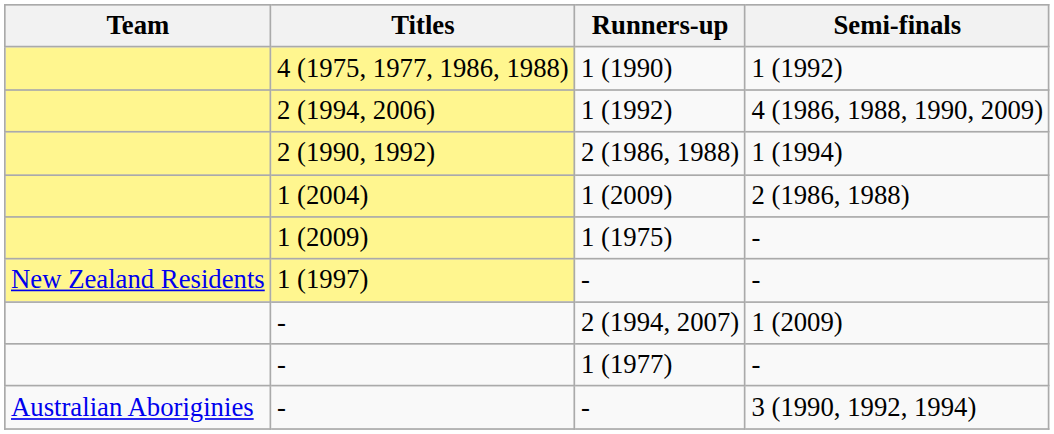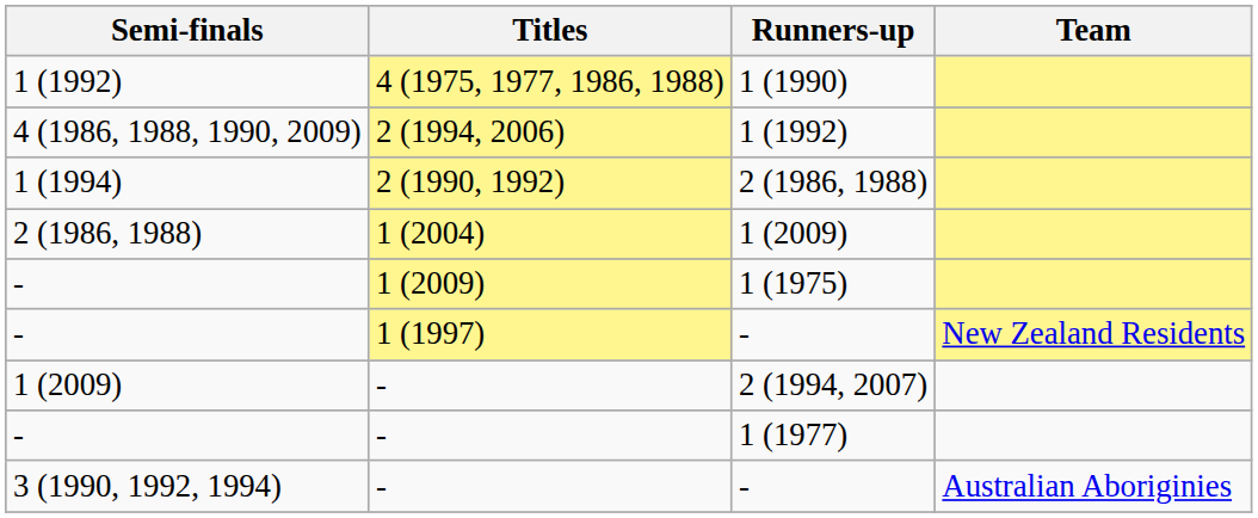 <table class="wikitable sortable">
 <tr>
-<th>Team</th>
+<th>Semi-finals</th>
 <th>Titles</th>
 <th>Runners-up</th>
-<th>Semi-finals</th>
+<th>Team</th>
 </tr>
 <tr>
-<td style="background:#fff68f"></td>
+<td>1 (1992)</td>
 <td style="background:#fff68f">4 (1975, 1977, 1986, 1988)</td>
 <td>1 (1990)</td>
-<td>1 (1992)</td>
+<td style="background:#fff68f"></td>
 </tr>
 <tr>
-<td style="background:#fff68f"></td>
+<td>4 (1986, 1988, 1990, 2009)</td>
 <td style="background:#fff68f">2 (1994, 2006)</td>
 <td>1 (1992)</td>
-<td>4 (1986, 1988, 1990, 2009)</td>
+<td style="background:#fff68f"></td>
 </tr>
 <tr>
-<td style="background:#fff68f"></td>
+<td>1 (1994)</td>
 <td style="background:#fff68f">2 (1990, 1992)</td>
 <td>2 (1986, 1988)</td>
-<td>1 (1994)</td>
+<td style="background:#fff68f"></td>
 </tr>
 <tr>
-<td style="background:#fff68f"></td>
+<td>2 (1986, 1988)</td>
 <td style="background:#fff68f">1 (2004)</td>
 <td>1 (2009)</td>
-<td>2 (1986, 1988)</td>
+<td style="background:#fff68f"></td>
 </tr>
 <tr>
-<td style="background:#fff68f"></td>
+<td>-</td>
 <td style="background:#fff68f">1 (2009)</td>
 <td>1 (1975)</td>
-<td>-</td>
+<td style="background:#fff68f"></td>
 </tr>
 <tr>
-<td style="background:#fff68f"> <a href='#'>New Zealand Residents</a></td>
+<td>-</td>
 <td style="background:#fff68f">1 (1997)</td>
 <td>-</td>
-<td>-</td>
+<td style="background:#fff68f"> <a href='#'>New Zealand Residents</a></td>
 </tr>
 <tr>
-<td></td>
+<td>1 (2009)</td>
 <td>-</td>
 <td>2 (1994, 2007)</td>
-<td>1 (2009)</td>
+<td></td>
 </tr>
 <tr>
-<td></td>
+<td>-</td>
 <td>-</td>
 <td>1 (1977)</td>
-<td>-</td>
+<td></td>
 </tr>
 <tr>
-<td> <a href='#'>Australian Aboriginies</a></td>
+<td>3 (1990, 1992, 1994)</td>
 <td>-</td>
 <td>-</td>
-<td>3 (1990, 1992, 1994)</td>
+<td> <a href='#'>Australian Aboriginies</a></td>
 </tr>
 </table>
